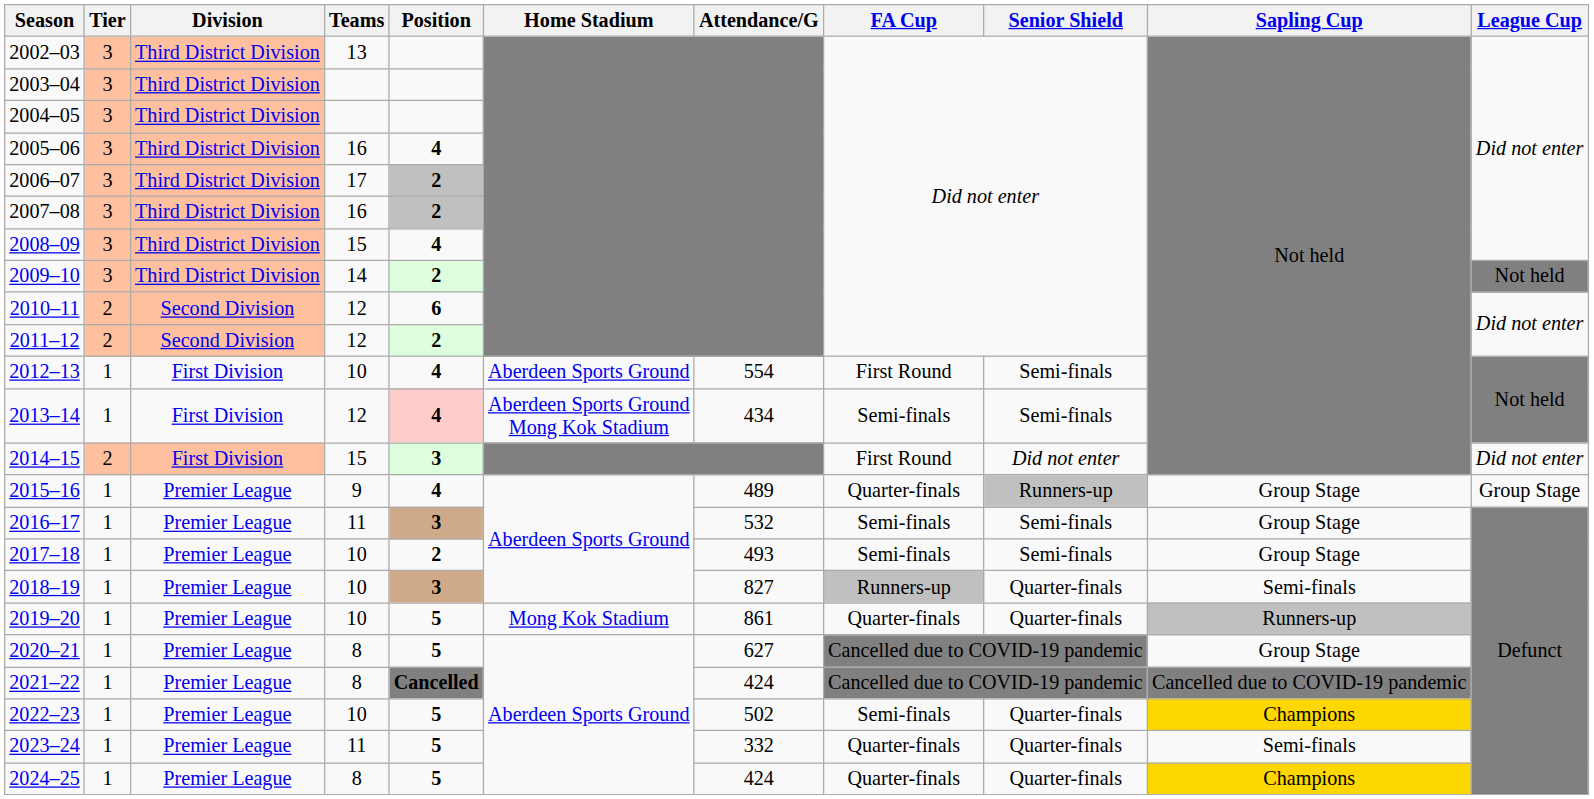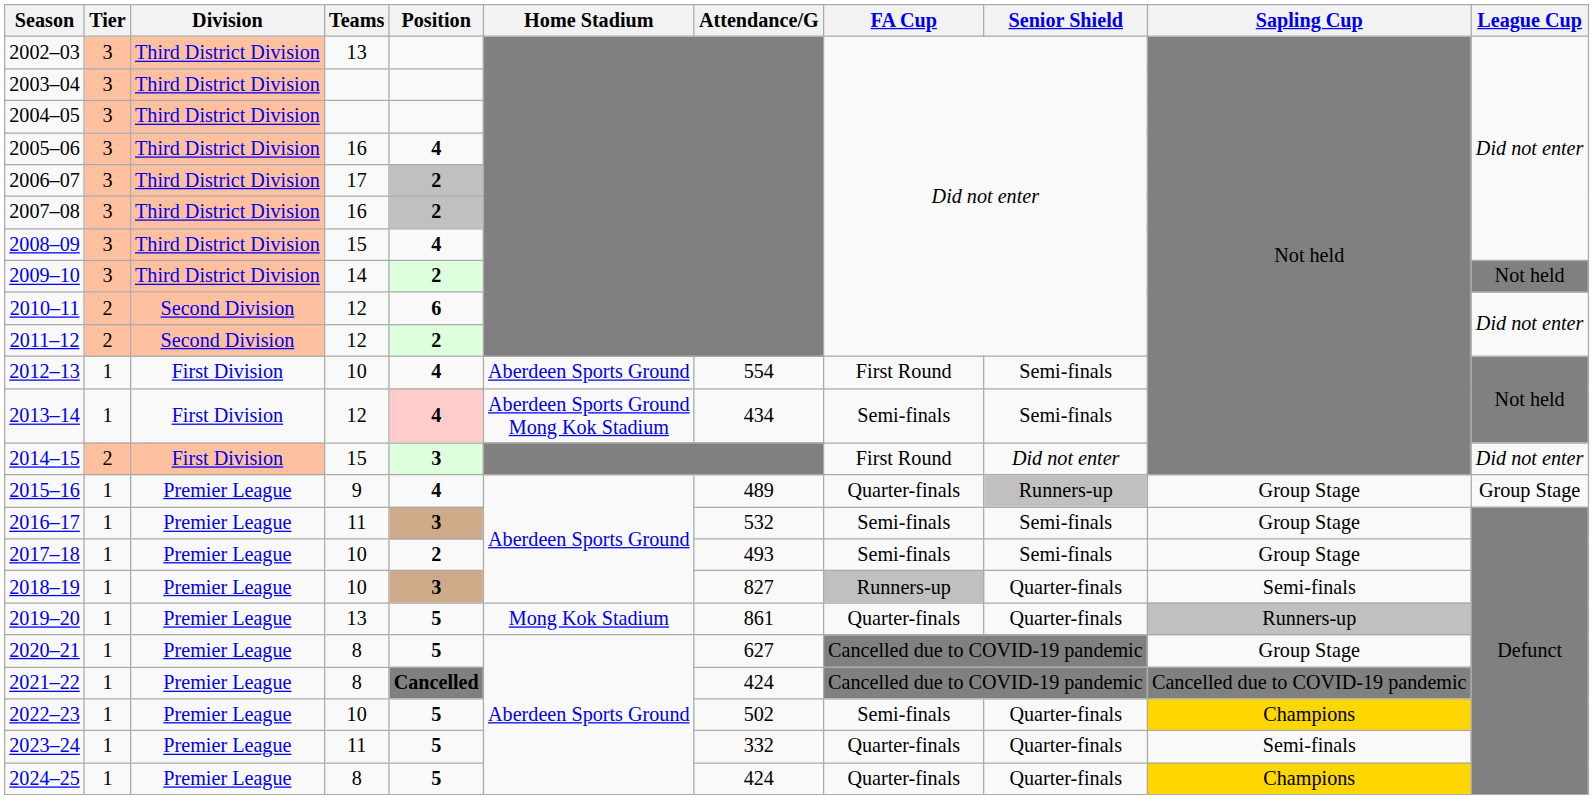 <table class=wikitable>
 <tr>
 <th>Season</th>
 <th>Tier</th>
 <th>Division</th>
 <th>Teams</th>
 <th>Position</th>
 <th>Home Stadium</th>
 <th>Attendance/G</th>
 <th><a href='#'>FA Cup</a></th>
 <th><a href='#'>Senior Shield</a></th>
 <th><a href='#'>Sapling Cup</a></th>
 <th><a href='#'>League Cup</a></th>
 </tr>
 <tr>
 <td align=center>2002–03</td>
 <td align=center bgcolor=#ffc0a0>3</td>
 <td align=center bgcolor=#ffc0a0><a href='#'>Third District Division</a></td>
 <td align=center>13</td>
 <td align=center></td>
 <td colspan=2 rowspan=10 align=center style=background:gray;></td>
 <td colspan=2 rowspan=10 align=center><em>Did not enter</em></td>
 <td rowspan=13 align=center style=background:gray;>Not held</td>
 <td rowspan=7 align=center><em>Did not enter</em></td>
 </tr>
 <tr>
 <td align=center>2003–04</td>
 <td align=center bgcolor=#ffc0a0>3</td>
 <td align=center bgcolor=#ffc0a0><a href='#'>Third District Division</a></td>
 <td align=center></td>
 <td align=center></td>
 </tr>
 <tr>
 <td align=center>2004–05</td>
 <td align=center bgcolor=#ffc0a0>3</td>
 <td align=center bgcolor=#ffc0a0><a href='#'>Third District Division</a></td>
 <td align=center></td>
 <td align=center></td>
 </tr>
 <tr>
 <td align=center>2005–06</td>
 <td align=center bgcolor=#ffc0a0>3</td>
 <td align=center bgcolor=#ffc0a0><a href='#'>Third District Division</a></td>
 <td align=center>16</td>
 <td align=center><strong>4</strong></td>
 </tr>
 <tr>
 <td align=center>2006–07</td>
 <td align=center bgcolor=#ffc0a0>3</td>
 <td align=center bgcolor=#ffc0a0><a href='#'>Third District Division</a></td>
 <td align=center>17</td>
 <td align=center bgcolor=silver><strong>2</strong></td>
 </tr>
 <tr>
 <td align=center>2007–08</td>
 <td align=center bgcolor=#ffc0a0>3</td>
 <td align=center bgcolor=#ffc0a0><a href='#'>Third District Division</a></td>
 <td align=center>16</td>
 <td align=center bgcolor=silver><strong>2</strong></td>
 </tr>
 <tr>
 <td align=center><a href='#'>2008–09</a></td>
 <td align=center bgcolor=#ffc0a0>3</td>
 <td align=center bgcolor=#ffc0a0><a href='#'>Third District Division</a></td>
 <td align=center>15</td>
 <td align=center><strong>4</strong></td>
 </tr>
 <tr>
 <td align=center><a href='#'>2009–10</a></td>
 <td align=center bgcolor=#ffc0a0>3</td>
 <td align=center bgcolor=#ffc0a0><a href='#'>Third District Division</a></td>
 <td align=center>14</td>
 <td align=center bgcolor=#DDFFDD><strong>2</strong></td>
 <td align=center style=background:gray;>Not held</td>
 </tr>
 <tr>
 <td align=center><a href='#'>2010–11</a></td>
 <td align=center bgcolor=#ffc0a0>2</td>
 <td align=center bgcolor=#ffc0a0><a href='#'>Second Division</a></td>
 <td align=center>12</td>
 <td align=center><strong>6</strong></td>
 <td rowspan=2 align=center><em>Did not enter</em></td>
 </tr>
 <tr>
 <td align=center><a href='#'>2011–12</a></td>
 <td align=center bgcolor=#ffc0a0>2</td>
 <td align=center bgcolor=#ffc0a0><a href='#'>Second Division</a></td>
 <td align=center>12</td>
 <td align=center bgcolor=#DDFFDD><strong>2</strong></td>
 </tr>
 <tr>
 <td align=center><a href='#'>2012–13</a></td>
 <td align=center>1</td>
 <td align=center><a href='#'>First Division</a></td>
 <td align=center>10</td>
 <td align=center><strong>4</strong></td>
 <td align=center><a href='#'>Aberdeen Sports Ground</a></td>
 <td align=center>554</td>
 <td align=center>First Round</td>
 <td align=center>Semi-finals</td>
 <td rowspan=2 align=center style=background:gray;>Not held</td>
 </tr>
 <tr>
 <td align=center><a href='#'>2013–14</a></td>
 <td align=center>1</td>
 <td align=center><a href='#'>First Division</a></td>
 <td align=center>12</td>
 <td align=center bgcolor=#FFCCCC><strong>4</strong></td>
 <td align=center><a href='#'>Aberdeen Sports Ground</a><br><a href='#'>Mong Kok Stadium</a></td>
 <td align=center>434</td>
 <td align=center>Semi-finals</td>
 <td align=center>Semi-finals</td>
 </tr>
 <tr>
 <td align=center><a href='#'>2014–15</a></td>
 <td align=center bgcolor=#ffc0a0>2</td>
 <td align=center bgcolor=#ffc0a0><a href='#'>First Division</a></td>
 <td align=center>15</td>
 <td align=center bgcolor=#DDFFDD><strong>3</strong></td>
 <td colspan=2 align=center style=background:gray;></td>
 <td align=center>First Round</td>
 <td align=center><em>Did not enter</em></td>
 <td align=center><em>Did not enter</em></td>
 </tr>
 <tr>
 <td align=center><a href='#'>2015–16</a></td>
 <td align=center>1</td>
 <td align=center><a href='#'>Premier League</a></td>
 <td align=center>9</td>
 <td align=center><strong>4</strong></td>
 <td rowspan=4 align=center><a href='#'>Aberdeen Sports Ground</a></td>
 <td align=center>489</td>
 <td align=center>Quarter-finals</td>
 <td align=center bgcolor=silver>Runners-up</td>
 <td align=center>Group Stage</td>
 <td align=center>Group Stage</td>
 </tr>
 <tr>
 <td align=center><a href='#'>2016–17</a></td>
 <td align=center>1</td>
 <td align=center><a href='#'>Premier League</a></td>
 <td align=center>11</td>
 <td align=center bgcolor=#cfaa88><strong>3</strong></td>
 <td align=center>532</td>
 <td align=center>Semi-finals</td>
 <td align=center>Semi-finals</td>
 <td align=center>Group Stage</td>
 <td rowspan=9 align=center style=background:gray;>Defunct</td>
 </tr>
 <tr>
 <td align=center><a href='#'>2017–18</a></td>
 <td align=center>1</td>
 <td align=center><a href='#'>Premier League</a></td>
 <td align=center>10</td>
 <td align=center><strong>2</strong></td>
 <td align=center>493</td>
 <td align=center>Semi-finals</td>
 <td align=center>Semi-finals</td>
 <td align=center>Group Stage</td>
 </tr>
 <tr>
 <td align=center><a href='#'>2018–19</a></td>
 <td align=center>1</td>
 <td align=center><a href='#'>Premier League</a></td>
 <td align=center>10</td>
 <td align=center bgcolor=#cfaa88><strong>3</strong></td>
 <td align=center>827</td>
 <td align=center bgcolor=silver>Runners-up</td>
 <td align=center>Quarter-finals</td>
 <td align=center>Semi-finals</td>
 </tr>
 <tr>
 <td align=center><a href='#'>2019–20</a></td>
 <td align=center>1</td>
 <td align=center><a href='#'>Premier League</a></td>
-<td align=center>10</td>
+<td align=center>13</td>
 <td align=center><strong>5</strong></td>
 <td align=center><a href='#'>Mong Kok Stadium</a></td>
 <td align=center>861</td>
 <td align=center>Quarter-finals</td>
 <td align=center>Quarter-finals</td>
 <td align=center bgcolor=silver>Runners-up</td>
 </tr>
 <tr>
 <td align=center><a href='#'>2020–21</a></td>
 <td align=center>1</td>
 <td align=center><a href='#'>Premier League</a></td>
 <td align=center>8</td>
 <td align=center><strong>5</strong></td>
 <td rowspan=5 align=center><a href='#'>Aberdeen Sports Ground</a></td>
 <td align=center>627</td>
 <td colspan=2 align=center style=background:gray;>Cancelled due to COVID-19 pandemic</td>
 <td align=center>Group Stage</td>
 </tr>
 <tr>
 <td align=center><a href='#'>2021–22</a></td>
 <td align=center>1</td>
 <td align=center><a href='#'>Premier League</a></td>
 <td align=center>8</td>
 <td align=center style=background:gray;><strong>Cancelled</strong></td>
 <td align=center>424</td>
 <td colspan=2 align=center style=background:gray;>Cancelled due to COVID-19 pandemic</td>
 <td align=center style=background:gray;>Cancelled due to COVID-19 pandemic</td>
 </tr>
 <tr>
 <td align=center><a href='#'>2022–23</a></td>
 <td align=center>1</td>
 <td align=center><a href='#'>Premier League</a></td>
 <td align=center>10</td>
 <td align=center><strong>5</strong></td>
 <td align=center>502</td>
 <td align=center>Semi-finals</td>
 <td align=center>Quarter-finals</td>
 <td align=center bgcolor=Gold>Champions</td>
 </tr>
 <tr>
 <td align=center><a href='#'>2023–24</a></td>
 <td align=center>1</td>
 <td align=center><a href='#'>Premier League</a></td>
 <td align=center>11</td>
 <td align=center><strong>5</strong></td>
 <td align=center>332</td>
 <td align=center>Quarter-finals</td>
 <td align=center>Quarter-finals</td>
 <td align=center>Semi-finals</td>
 </tr>
 <tr>
 <td align=center><a href='#'>2024–25</a></td>
 <td align=center>1</td>
 <td align=center><a href='#'>Premier League</a></td>
 <td align=center>8</td>
 <td align=center><strong>5</strong></td>
 <td align=center>424</td>
 <td align=center>Quarter-finals</td>
 <td align=center>Quarter-finals</td>
 <td align=center bgcolor=Gold>Champions</td>
 </tr>
 </table>
